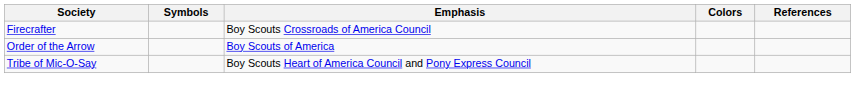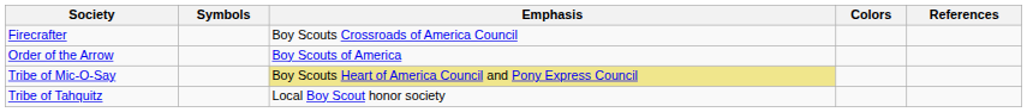 <table class="wikitable" style="width:100%;">
 <tr>
 <th>Society</th>
 <th>Symbols</th>
 <th>Emphasis</th>
 <th>Colors</th>
 <th>References</th>
 </tr>
 <tr>
 <td><a href='#'>Firecrafter</a></td>
 <td></td>
 <td>Boy Scouts <a href='#'>Crossroads of America Council</a></td>
 <td></td>
 <td></td>
 </tr>
 <tr>
 <td><a href='#'>Order of the Arrow</a></td>
 <td></td>
 <td><a href='#'>Boy Scouts of America</a></td>
 <td></td>
 <td></td>
 </tr>
 <tr>
 <td><a href='#'>Tribe of Mic-O-Say</a></td>
 <td></td>
-<td>Boy Scouts <a href='#'>Heart of America Council</a> and <a href='#'>Pony Express Council</a></td>
+<td style="background: khaki;">Boy Scouts <a href='#'>Heart of America Council</a> and <a href='#'>Pony Express Council</a></td>
+<td></td>
+<td></td>
+</tr>
+<tr>
+<td><a href='#'>Tribe of Tahquitz</a></td>
+<td></td>
+<td>Local <a href='#'>Boy Scout</a> honor society</td>
 <td></td>
 <td></td>
 </tr>
 </table>
